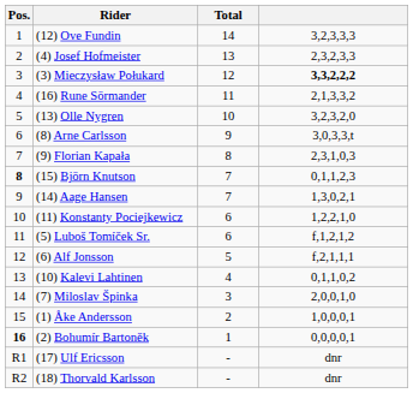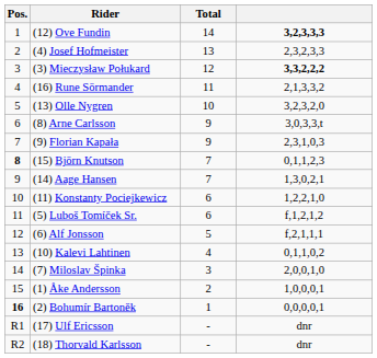 <table class=wikitable>
 <tr>
 <th width=25px>Pos.</th>
 <th style="width:200px;">Rider</th>
 <th width=70px>Total</th>
 <th width=180px></th>
 </tr>
 <tr align=center >
 <td>1</td>
 <td align=left>(12) <a href='#'>Ove Fundin</a></td>
 <td>14</td>
-<td>3,2,3,3,3</td>
+<td><strong>3,2,3,3,3</strong></td>
 </tr>
 <tr align=center >
 <td>2</td>
 <td align=left>(4) <a href='#'>Josef Hofmeister</a></td>
 <td>13</td>
 <td>2,3,2,3,3</td>
 </tr>
 <tr align=center >
 <td>3</td>
 <td align=left>(3) <a href='#'>Mieczysław Połukard</a></td>
 <td>12</td>
 <td><strong>3,3,2,2,2</strong></td>
 </tr>
 <tr align=center >
 <td>4</td>
 <td align=left>(16) <a href='#'>Rune Sörmander</a></td>
 <td>11</td>
 <td>2,1,3,3,2</td>
 </tr>
 <tr align=center >
 <td>5</td>
 <td align=left>(13) <a href='#'>Olle Nygren</a></td>
 <td>10</td>
 <td>3,2,3,2,0</td>
 </tr>
 <tr align=center >
 <td>6</td>
 <td align=left>(8) <a href='#'>Arne Carlsson</a></td>
 <td>9</td>
 <td>3,0,3,3,t</td>
 </tr>
 <tr align=center >
 <td>7</td>
 <td align=left>(9) <a href='#'>Florian Kapała</a></td>
-<td>8</td>
+<td>9</td>
 <td>2,3,1,0,3</td>
 </tr>
 <tr align=center>
 <td><strong>8</strong></td>
 <td align=left>(15) <a href='#'>Björn Knutson</a></td>
 <td>7</td>
 <td>0,1,1,2,3</td>
 </tr>
 <tr align=center>
 <td>9</td>
 <td align=left>(14) <a href='#'>Aage Hansen</a></td>
 <td>7</td>
 <td>1,3,0,2,1</td>
 </tr>
 <tr align=center>
 <td>10</td>
 <td align=left>(11) <a href='#'>Konstanty Pociejkewicz</a></td>
 <td>6</td>
 <td>1,2,2,1,0</td>
 </tr>
 <tr align=center>
 <td>11</td>
 <td align=left>(5) <a href='#'>Luboš Tomíček Sr.</a></td>
 <td>6</td>
 <td>f,1,2,1,2</td>
 </tr>
 <tr align=center>
 <td>12</td>
 <td align=left>(6) <a href='#'>Alf Jonsson</a></td>
 <td>5</td>
 <td>f,2,1,1,1</td>
 </tr>
 <tr align=center>
 <td>13</td>
 <td align=left>(10) <a href='#'>Kalevi Lahtinen</a></td>
 <td>4</td>
 <td>0,1,1,0,2</td>
 </tr>
 <tr align=center>
 <td>14</td>
 <td align=left>(7) <a href='#'>Miloslav Špinka</a></td>
 <td>3</td>
 <td>2,0,0,1,0</td>
 </tr>
 <tr align=center>
 <td>15</td>
 <td align=left>(1) <a href='#'>Åke Andersson</a></td>
 <td>2</td>
 <td>1,0,0,0,1</td>
 </tr>
 <tr align=center>
 <td><strong>16</strong></td>
 <td align=left>(2) <a href='#'>Bohumír Bartoněk</a></td>
 <td>1</td>
 <td>0,0,0,0,1</td>
 </tr>
 <tr align=center>
 <td>R1</td>
 <td align=left>(17) <a href='#'>Ulf Ericsson</a></td>
 <td>-</td>
 <td>dnr</td>
 </tr>
 <tr align=center>
 <td>R2</td>
 <td align=left>(18) <a href='#'>Thorvald Karlsson</a></td>
 <td>-</td>
 <td>dnr</td>
 </tr>
 </table>
